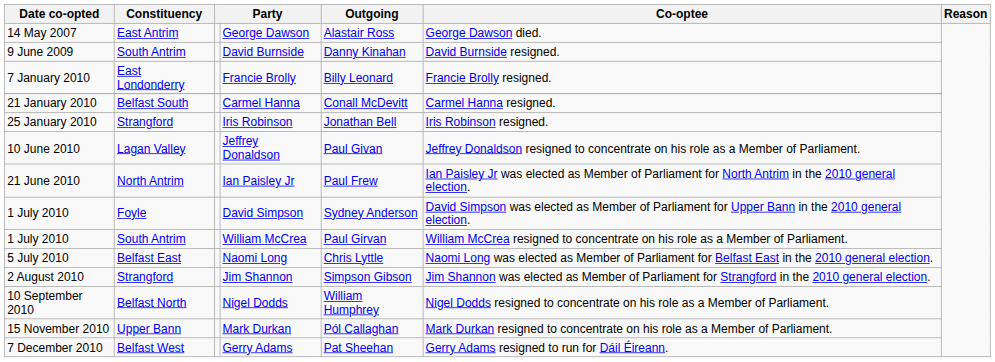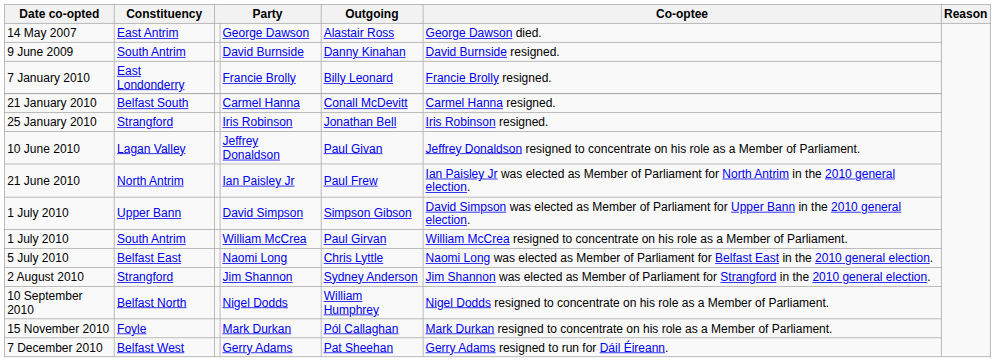 <table class="wikitable" style="font-size: 95%;">
 <tr>
 <th>Date co-opted</th>
 <th>Constituency</th>
 <th colspan="2">Party</th>
 <th>Outgoing</th>
 <th>Co-optee</th>
 <th>Reason</th>
 </tr>
 <tr>
 <td>14 May 2007</td>
 <td><a href='#'>East Antrim</a></td>
 <td></td>
 <td><a href='#'>George Dawson</a></td>
 <td><a href='#'>Alastair Ross</a></td>
 <td><a href='#'>George Dawson</a> died.</td>
 </tr>
 <tr>
 <td>9 June 2009</td>
 <td><a href='#'>South Antrim</a></td>
 <td></td>
 <td><a href='#'>David Burnside</a></td>
 <td><a href='#'>Danny Kinahan</a></td>
 <td><a href='#'>David Burnside</a> resigned.</td>
 </tr>
 <tr>
 <td>7 January 2010</td>
 <td><a href='#'>East Londonderry</a></td>
 <td></td>
 <td><a href='#'>Francie Brolly</a></td>
 <td><a href='#'>Billy Leonard</a></td>
 <td><a href='#'>Francie Brolly</a> resigned.</td>
 </tr>
 <tr>
 </tr>
 <tr>
 <td>21 January 2010</td>
 <td><a href='#'>Belfast South</a></td>
 <td></td>
 <td><a href='#'>Carmel Hanna</a></td>
 <td><a href='#'>Conall McDevitt</a></td>
 <td><a href='#'>Carmel Hanna</a> resigned.</td>
 </tr>
 <tr>
 <td>25 January 2010</td>
 <td><a href='#'>Strangford</a></td>
 <td></td>
 <td><a href='#'>Iris Robinson</a></td>
 <td><a href='#'>Jonathan Bell</a></td>
 <td><a href='#'>Iris Robinson</a> resigned.</td>
 </tr>
 <tr>
 <td>10 June 2010</td>
 <td><a href='#'>Lagan Valley</a></td>
 <td></td>
 <td><a href='#'>Jeffrey Donaldson</a></td>
 <td><a href='#'>Paul Givan</a></td>
 <td><a href='#'>Jeffrey Donaldson</a> resigned to concentrate on his role as a Member of Parliament.</td>
 </tr>
 <tr>
 <td>21 June 2010</td>
 <td><a href='#'>North Antrim</a></td>
 <td></td>
 <td><a href='#'>Ian Paisley Jr</a></td>
 <td><a href='#'>Paul Frew</a></td>
 <td><a href='#'>Ian Paisley Jr</a> was elected as Member of Parliament for <a href='#'>North Antrim</a> in the <a href='#'>2010 general election</a>.</td>
 </tr>
 <tr>
 <td>1 July 2010</td>
-<td><a href='#'>Foyle</a></td>
+<td><a href='#'>Upper Bann</a></td>
 <td></td>
 <td><a href='#'>David Simpson</a></td>
-<td><a href='#'>Sydney Anderson</a></td>
+<td><a href='#'>Simpson Gibson</a></td>
 <td><a href='#'>David Simpson</a> was elected as Member of Parliament for <a href='#'>Upper Bann</a> in the <a href='#'>2010 general election</a>.</td>
 </tr>
 <tr>
 <td>1 July 2010</td>
 <td><a href='#'>South Antrim</a></td>
 <td></td>
 <td><a href='#'>William McCrea</a></td>
 <td><a href='#'>Paul Girvan</a></td>
 <td><a href='#'>William McCrea</a> resigned to concentrate on his role as a Member of Parliament.</td>
 </tr>
 <tr>
 <td>5 July 2010</td>
 <td><a href='#'>Belfast East</a></td>
 <td></td>
 <td><a href='#'>Naomi Long</a></td>
 <td><a href='#'>Chris Lyttle</a></td>
 <td><a href='#'>Naomi Long</a> was elected as Member of Parliament for <a href='#'>Belfast East</a> in the <a href='#'>2010 general election</a>.</td>
 </tr>
 <tr>
 <td>2 August 2010</td>
 <td><a href='#'>Strangford</a></td>
 <td></td>
 <td><a href='#'>Jim Shannon</a></td>
-<td><a href='#'>Simpson Gibson</a></td>
+<td><a href='#'>Sydney Anderson</a></td>
 <td><a href='#'>Jim Shannon</a> was elected as Member of Parliament for <a href='#'>Strangford</a> in the <a href='#'>2010 general election</a>.</td>
 </tr>
 <tr>
 <td>10 September 2010</td>
 <td><a href='#'>Belfast North</a></td>
 <td></td>
 <td><a href='#'>Nigel Dodds</a></td>
 <td><a href='#'>William Humphrey</a></td>
 <td><a href='#'>Nigel Dodds</a> resigned to concentrate on his role as a Member of Parliament.</td>
 </tr>
 <tr>
 <td>15 November 2010</td>
-<td><a href='#'>Upper Bann</a></td>
+<td><a href='#'>Foyle</a></td>
 <td></td>
 <td><a href='#'>Mark Durkan</a></td>
 <td><a href='#'>Pól Callaghan</a></td>
 <td><a href='#'>Mark Durkan</a> resigned to concentrate on his role as a Member of Parliament.</td>
 </tr>
 <tr>
 <td>7 December 2010</td>
 <td><a href='#'>Belfast West</a></td>
 <td></td>
 <td><a href='#'>Gerry Adams</a></td>
 <td><a href='#'>Pat Sheehan</a></td>
 <td><a href='#'>Gerry Adams</a> resigned to run for <a href='#'>Dáil Éireann</a>.</td>
 </tr>
 </table>
